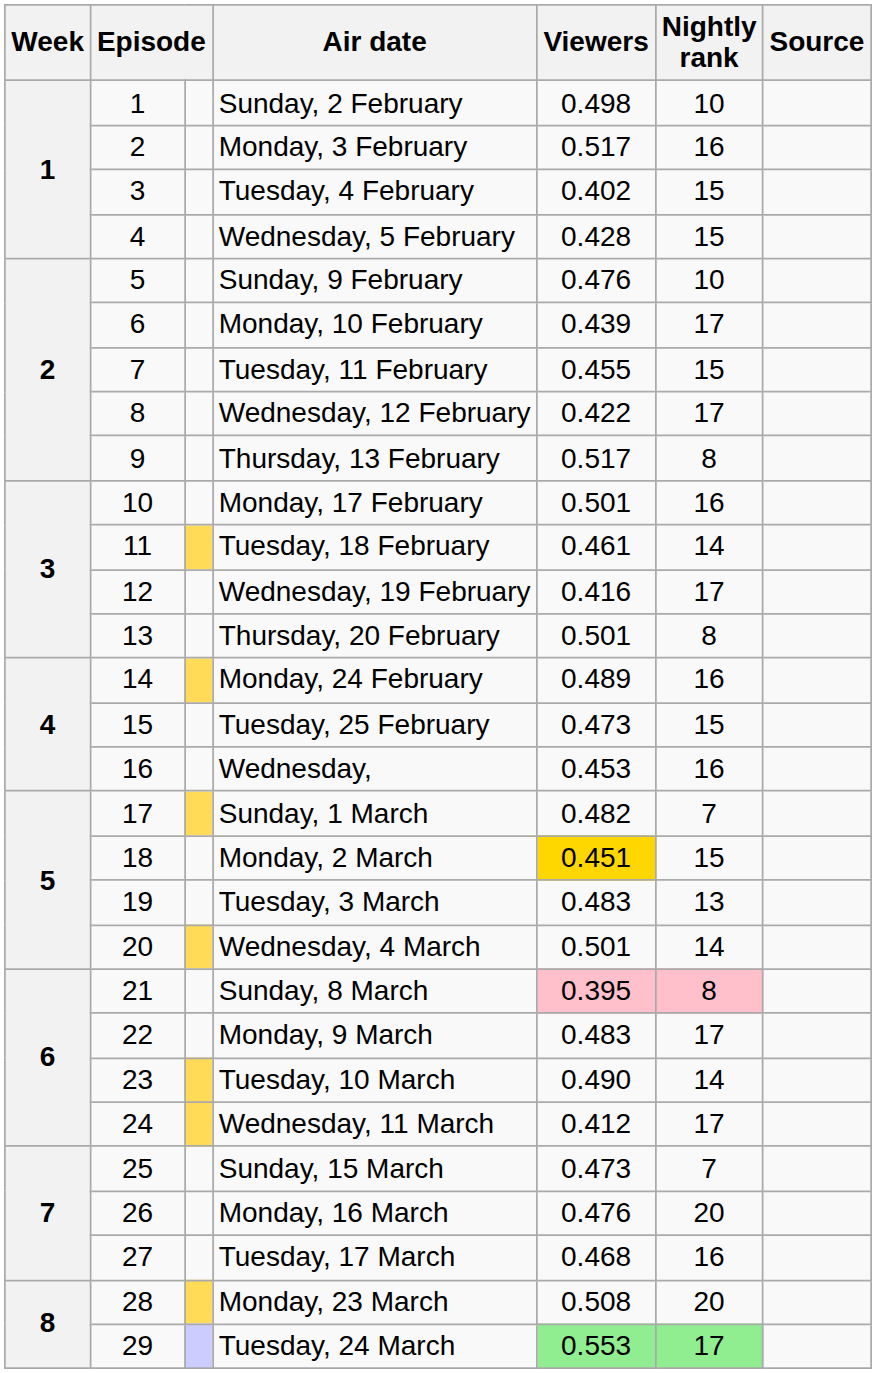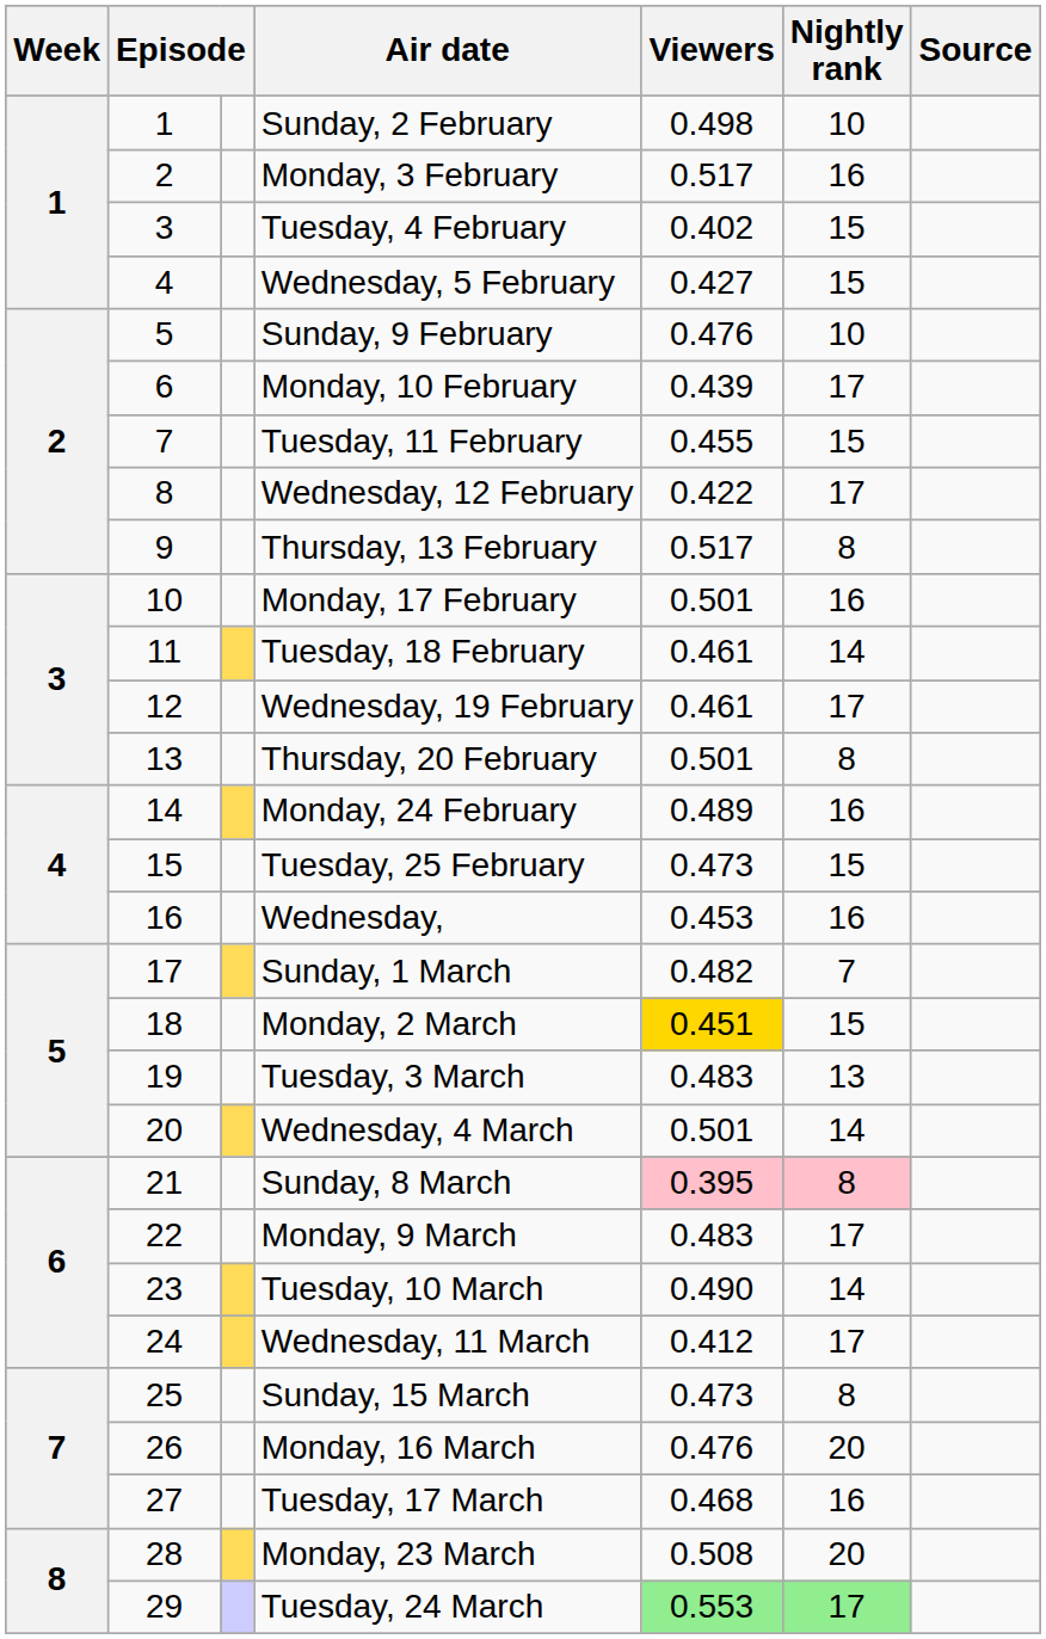 <table class="wikitable" style="text-align:center;">
 <tr>
 <th scope="col" class="unsortable">Week</th>
 <th colspan=2>Episode</th>
 <th class="unsortable">Air date</th>
 <th>Viewers<br><small></small></th>
 <th>Nightly<br>rank</th>
 <th class="unsortable">Source</th>
 </tr>
 <tr>
 <th rowspan="4">1</th>
 <td>1</td>
 <td style="text-align:left"></td>
 <td style="text-align:left">Sunday, 2 February</td>
 <td>0.498</td>
 <td>10</td>
 <td></td>
 </tr>
 <tr>
 <td>2</td>
 <td style="text-align:left"></td>
 <td style="text-align:left">Monday, 3 February</td>
 <td>0.517</td>
 <td>16</td>
 <td></td>
 </tr>
 <tr>
 <td>3</td>
 <td style="text-align:left"></td>
 <td style="text-align:left">Tuesday, 4 February</td>
 <td>0.402</td>
 <td>15</td>
 <td></td>
 </tr>
 <tr>
 <td>4</td>
 <td style="text-align:left"></td>
 <td style="text-align:left">Wednesday, 5 February</td>
-<td>0.428</td>
+<td>0.427</td>
 <td>15</td>
 <td></td>
 </tr>
 <tr>
 <th rowspan="5">2</th>
 <td>5</td>
 <td style="text-align:left"></td>
 <td style="text-align:left">Sunday, 9 February</td>
 <td>0.476</td>
 <td>10</td>
 <td></td>
 </tr>
 <tr>
 <td>6</td>
 <td style="text-align:left"></td>
 <td style="text-align:left">Monday, 10 February</td>
 <td>0.439</td>
 <td>17</td>
 <td></td>
 </tr>
 <tr>
 <td>7</td>
 <td style="text-align:left"></td>
 <td style="text-align:left">Tuesday, 11 February</td>
 <td>0.455</td>
 <td>15</td>
 <td></td>
 </tr>
 <tr>
 <td>8</td>
 <td style="text-align:left"></td>
 <td style="text-align:left">Wednesday, 12 February</td>
 <td>0.422</td>
 <td>17</td>
 <td></td>
 </tr>
 <tr>
 <td>9</td>
 <td style="text-align:left"></td>
 <td style="text-align:left">Thursday, 13 February</td>
 <td>0.517</td>
 <td>8</td>
 <td></td>
 </tr>
 <tr>
 <th rowspan="4">3</th>
 <td>10</td>
 <td style="text-align:left"></td>
 <td style="text-align:left">Monday, 17 February</td>
 <td>0.501</td>
 <td>16</td>
 <td></td>
 </tr>
 <tr>
 <td>11</td>
 <td style="text-align:left" bgcolor=#FFDB58></td>
 <td style="text-align:left">Tuesday, 18 February</td>
 <td>0.461</td>
 <td>14</td>
 <td></td>
 </tr>
 <tr>
 <td>12</td>
 <td style="text-align:left"></td>
 <td style="text-align:left">Wednesday, 19 February</td>
-<td>0.416</td>
+<td>0.461</td>
 <td>17</td>
 <td></td>
 </tr>
 <tr>
 <td>13</td>
 <td style="text-align:left"></td>
 <td style=text-align:left>Thursday, 20 February</td>
 <td>0.501</td>
 <td>8</td>
 <td></td>
 </tr>
 <tr>
 <th rowspan="3">4</th>
 <td>14</td>
 <td style="text-align:left" bgcolor=#FFDB58></td>
 <td style="text-align:left">Monday, 24 February</td>
 <td>0.489</td>
 <td>16</td>
 <td></td>
 </tr>
 <tr>
 <td>15</td>
 <td style="text-align:left"></td>
 <td style="text-align:left">Tuesday, 25 February</td>
 <td>0.473</td>
 <td>15</td>
 <td></td>
 </tr>
 <tr>
 <td>16</td>
 <td style="text-align:left"></td>
 <td style=text-align:left>Wednesday, </td>
 <td>0.453</td>
 <td>16</td>
 <td></td>
 </tr>
 <tr>
 <th rowspan="4">5</th>
 <td>17</td>
 <td style="text-align:left" bgcolor=#FFDB58></td>
 <td style="text-align:left">Sunday, 1 March</td>
 <td>0.482</td>
 <td>7</td>
 <td></td>
 </tr>
 <tr>
 <td>18</td>
 <td style="text-align:left"></td>
 <td style="text-align:left">Monday, 2 March</td>
 <td style="background: gold;">0.451</td>
 <td>15</td>
 <td></td>
 </tr>
 <tr>
 <td>19</td>
 <td style="text-align:left"></td>
 <td style=text-align:left>Tuesday, 3 March</td>
 <td>0.483</td>
 <td>13</td>
 <td></td>
 </tr>
 <tr>
 <td>20</td>
 <td style="text-align:left" bgcolor=#FFDB58></td>
 <td style="text-align:left">Wednesday, 4 March</td>
 <td>0.501</td>
 <td>14</td>
 <td></td>
 </tr>
 <tr>
 <th rowspan="4">6</th>
 <td>21</td>
 <td style="text-align:left"></td>
 <td style="text-align:left">Sunday, 8 March</td>
 <td bgcolor=#FFC0CB>0.395</td>
 <td bgcolor=#FFC0CB>8</td>
 <td></td>
 </tr>
 <tr>
 <td>22</td>
 <td style="text-align:left"></td>
 <td style="text-align:left">Monday, 9 March</td>
 <td>0.483</td>
 <td>17</td>
 <td></td>
 </tr>
 <tr>
 <td>23</td>
 <td style="text-align:left" bgcolor=#FFDB58></td>
 <td style=text-align:left>Tuesday, 10 March</td>
 <td>0.490</td>
 <td>14</td>
 <td></td>
 </tr>
 <tr>
 <td>24</td>
 <td style="text-align:left" bgcolor=#FFDB58></td>
 <td style="text-align:left">Wednesday, 11 March</td>
 <td>0.412</td>
 <td>17</td>
 <td></td>
 </tr>
 <tr>
 <th rowspan="3">7</th>
 <td>25</td>
 <td style="text-align:left"></td>
 <td style="text-align:left">Sunday, 15 March</td>
 <td>0.473</td>
-<td>7</td>
+<td>8</td>
 <td></td>
 </tr>
 <tr>
 <td>26</td>
 <td style="text-align:left"></td>
 <td style="text-align:left">Monday, 16 March</td>
 <td>0.476</td>
 <td>20</td>
 <td></td>
 </tr>
 <tr>
 <td>27</td>
 <td style="text-align:left"></td>
 <td style="text-align:left">Tuesday, 17 March</td>
 <td>0.468</td>
 <td>16</td>
 <td></td>
 </tr>
 <tr>
 <th rowspan=3>8</th>
 <td>28</td>
 <td style="text-align:left" bgcolor=#FFDB58></td>
 <td style="text-align:left">Monday, 23 March</td>
 <td>0.508</td>
 <td>20</td>
 <td></td>
 </tr>
 <tr>
 <td>29</td>
 <td style="text-align:left" bgcolor=#CCCCFF></td>
 <td style="text-align:left">Tuesday, 24 March</td>
 <td bgcolor=#90EE90>0.553</td>
 <td bgcolor=#90EE90>17</td>
 <td></td>
 </tr>
 </table>
